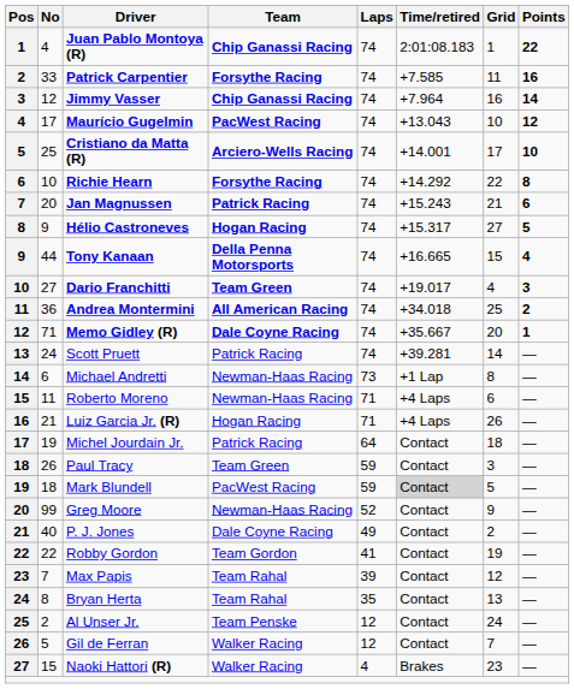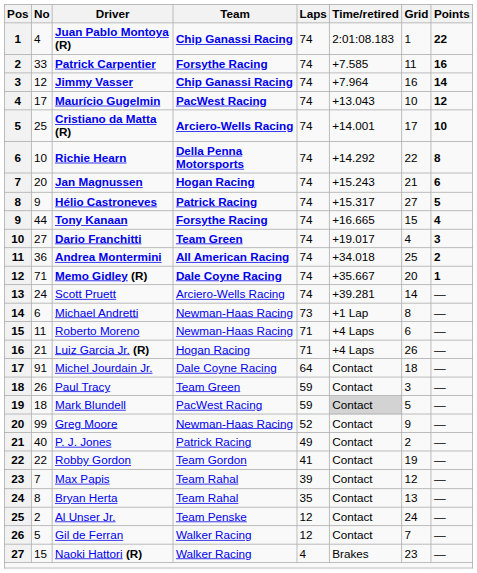 <table class="wikitable" style="font-size:95%;">
 <tr>
 <th>Pos</th>
 <th>No</th>
 <th>Driver</th>
 <th>Team</th>
 <th>Laps</th>
 <th>Time/retired</th>
 <th>Grid</th>
 <th>Points</th>
 </tr>
 <tr>
 <th>1</th>
 <td>4</td>
 <td><strong> <a href='#'>Juan Pablo Montoya</a> (R)</strong></td>
 <td><strong><a href='#'>Chip Ganassi Racing</a></strong></td>
 <td>74</td>
 <td>2:01:08.183</td>
 <td>1</td>
 <td><strong>22</strong></td>
 </tr>
 <tr>
 <th>2</th>
 <td>33</td>
 <td><strong> <a href='#'>Patrick Carpentier</a></strong></td>
 <td><strong><a href='#'>Forsythe Racing</a></strong></td>
 <td>74</td>
 <td>+7.585</td>
 <td>11</td>
 <td><strong>16</strong></td>
 </tr>
 <tr>
 <th>3</th>
 <td>12</td>
 <td><strong> <a href='#'>Jimmy Vasser</a></strong></td>
 <td><strong><a href='#'>Chip Ganassi Racing</a></strong></td>
 <td>74</td>
 <td>+7.964</td>
 <td>16</td>
 <td><strong>14</strong></td>
 </tr>
 <tr>
 <th>4</th>
 <td>17</td>
 <td><strong> <a href='#'>Maurício Gugelmin</a></strong></td>
 <td><strong><a href='#'>PacWest Racing</a></strong></td>
 <td>74</td>
 <td>+13.043</td>
 <td>10</td>
 <td><strong>12</strong></td>
 </tr>
 <tr>
 <th>5</th>
 <td>25</td>
 <td><strong> <a href='#'>Cristiano da Matta</a> (R)</strong></td>
 <td><strong><a href='#'>Arciero-Wells Racing</a></strong></td>
 <td>74</td>
 <td>+14.001</td>
 <td>17</td>
 <td><strong>10</strong></td>
 </tr>
 <tr>
 <th>6</th>
 <td>10</td>
 <td><strong> <a href='#'>Richie Hearn</a></strong></td>
-<td><strong><a href='#'>Forsythe Racing</a></strong></td>
+<td><strong><a href='#'>Della Penna Motorsports</a></strong></td>
 <td>74</td>
 <td>+14.292</td>
 <td>22</td>
 <td><strong>8</strong></td>
 </tr>
 <tr>
 <th>7</th>
 <td>20</td>
 <td><strong> <a href='#'>Jan Magnussen</a></strong></td>
-<td><strong><a href='#'>Patrick Racing</a></strong></td>
+<td><strong><a href='#'>Hogan Racing</a></strong></td>
 <td>74</td>
 <td>+15.243</td>
 <td>21</td>
 <td><strong>6</strong></td>
 </tr>
 <tr>
 <th>8</th>
 <td>9</td>
 <td><strong> <a href='#'>Hélio Castroneves</a></strong></td>
-<td><strong><a href='#'>Hogan Racing</a></strong></td>
+<td><strong><a href='#'>Patrick Racing</a></strong></td>
 <td>74</td>
 <td>+15.317</td>
 <td>27</td>
 <td><strong>5</strong></td>
 </tr>
 <tr>
 <th>9</th>
 <td>44</td>
 <td><strong> <a href='#'>Tony Kanaan</a></strong></td>
-<td><strong><a href='#'>Della Penna Motorsports</a></strong></td>
+<td><strong><a href='#'>Forsythe Racing</a></strong></td>
 <td>74</td>
 <td>+16.665</td>
 <td>15</td>
 <td><strong>4</strong></td>
 </tr>
 <tr>
 <th>10</th>
 <td>27</td>
 <td><strong> <a href='#'>Dario Franchitti</a></strong></td>
 <td><strong><a href='#'>Team Green</a></strong></td>
 <td>74</td>
 <td>+19.017</td>
 <td>4</td>
 <td><strong>3</strong></td>
 </tr>
 <tr>
 <th>11</th>
 <td>36</td>
 <td><strong> <a href='#'>Andrea Montermini</a></strong></td>
 <td><strong><a href='#'>All American Racing</a></strong></td>
 <td>74</td>
 <td>+34.018</td>
 <td>25</td>
 <td><strong>2</strong></td>
 </tr>
 <tr>
 <th>12</th>
 <td>71</td>
 <td><strong> <a href='#'>Memo Gidley</a> (R)</strong></td>
 <td><strong><a href='#'>Dale Coyne Racing</a></strong></td>
 <td>74</td>
 <td>+35.667</td>
 <td>20</td>
 <td><strong>1</strong></td>
 </tr>
 <tr>
 <th>13</th>
 <td>24</td>
 <td> <a href='#'>Scott Pruett</a></td>
-<td><a href='#'>Patrick Racing</a></td>
+<td><a href='#'>Arciero-Wells Racing</a></td>
 <td>74</td>
 <td>+39.281</td>
 <td>14</td>
 <td>—</td>
 </tr>
 <tr>
 <th>14</th>
 <td>6</td>
 <td> <a href='#'>Michael Andretti</a></td>
 <td><a href='#'>Newman-Haas Racing</a></td>
 <td>73</td>
 <td>+1 Lap</td>
 <td>8</td>
 <td>—</td>
 </tr>
 <tr>
 <th>15</th>
 <td>11</td>
 <td> <a href='#'>Roberto Moreno</a></td>
 <td><a href='#'>Newman-Haas Racing</a></td>
 <td>71</td>
 <td>+4 Laps</td>
 <td>6</td>
 <td>—</td>
 </tr>
 <tr>
 <th>16</th>
 <td>21</td>
 <td> <a href='#'>Luiz Garcia Jr.</a> <strong>(R)</strong></td>
 <td><a href='#'>Hogan Racing</a></td>
 <td>71</td>
 <td>+4 Laps</td>
 <td>26</td>
 <td>—</td>
 </tr>
 <tr>
 <th>17</th>
-<td>19</td>
+<td>91</td>
 <td> <a href='#'>Michel Jourdain Jr.</a></td>
-<td><a href='#'>Patrick Racing</a></td>
+<td><a href='#'>Dale Coyne Racing</a></td>
 <td>64</td>
 <td>Contact</td>
 <td>18</td>
 <td>—</td>
 </tr>
 <tr>
 <th>18</th>
 <td>26</td>
 <td> <a href='#'>Paul Tracy</a></td>
 <td><a href='#'>Team Green</a></td>
 <td>59</td>
 <td>Contact</td>
 <td>3</td>
 <td>—</td>
 </tr>
 <tr>
 <th>19</th>
 <td>18</td>
 <td> <a href='#'>Mark Blundell</a></td>
 <td><a href='#'>PacWest Racing</a></td>
 <td>59</td>
 <td style="background: lightgrey;">Contact</td>
 <td>5</td>
 <td>—</td>
 </tr>
 <tr>
 <th>20</th>
 <td>99</td>
 <td> <a href='#'>Greg Moore</a></td>
 <td><a href='#'>Newman-Haas Racing</a></td>
 <td>52</td>
 <td>Contact</td>
 <td>9</td>
 <td>—</td>
 </tr>
 <tr>
 <th>21</th>
 <td>40</td>
 <td> <a href='#'>P. J. Jones</a></td>
-<td><a href='#'>Dale Coyne Racing</a></td>
+<td><a href='#'>Patrick Racing</a></td>
 <td>49</td>
 <td>Contact</td>
 <td>2</td>
 <td>—</td>
 </tr>
 <tr>
 <th>22</th>
 <td>22</td>
 <td> <a href='#'>Robby Gordon</a></td>
 <td><a href='#'>Team Gordon</a></td>
 <td>41</td>
 <td>Contact</td>
 <td>19</td>
 <td>—</td>
 </tr>
 <tr>
 <th>23</th>
 <td>7</td>
 <td> <a href='#'>Max Papis</a></td>
 <td><a href='#'>Team Rahal</a></td>
 <td>39</td>
 <td>Contact</td>
 <td>12</td>
 <td>—</td>
 </tr>
 <tr>
 <th>24</th>
 <td>8</td>
 <td> <a href='#'>Bryan Herta</a></td>
 <td><a href='#'>Team Rahal</a></td>
 <td>35</td>
 <td>Contact</td>
 <td>13</td>
 <td>—</td>
 </tr>
 <tr>
 <th>25</th>
 <td>2</td>
 <td> <a href='#'>Al Unser Jr.</a></td>
 <td><a href='#'>Team Penske</a></td>
 <td>12</td>
 <td>Contact</td>
 <td>24</td>
 <td>—</td>
 </tr>
 <tr>
 <th>26</th>
 <td>5</td>
 <td> <a href='#'>Gil de Ferran</a></td>
 <td><a href='#'>Walker Racing</a></td>
 <td>12</td>
 <td>Contact</td>
 <td>7</td>
 <td>—</td>
 </tr>
 <tr>
 <th>27</th>
 <td>15</td>
 <td> <a href='#'>Naoki Hattori</a> <strong>(R)</strong></td>
 <td><a href='#'>Walker Racing</a></td>
 <td>4</td>
 <td>Brakes</td>
 <td>23</td>
 <td>—</td>
 </tr>
 <tr>
 <td colspan="8"></td>
 </tr>
 </table>
